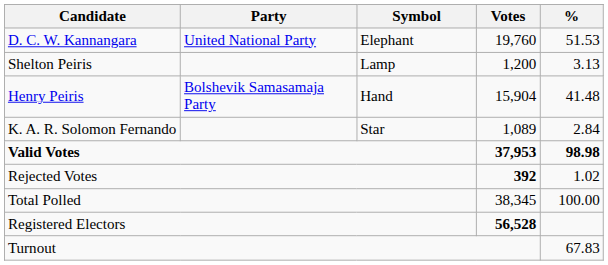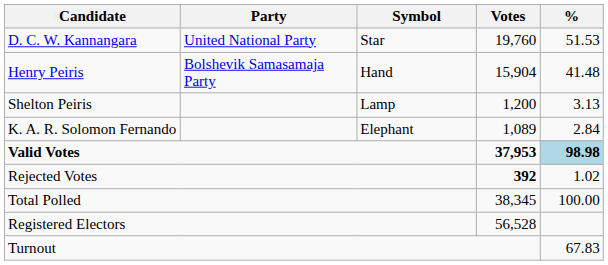 <table class="wikitable" border="1" style="text-align:right;">
 <tr>
 <th align=left width="180">Candidate</th>
 <th align=left width="180">Party</th>
 <th align=left width="120">Symbol</th>
 <th align=left width="60">Votes</th>
 <th align=left width="60">%</th>
 </tr>
 <tr>
 <td align=left><a href='#'>D. C. W. Kannangara</a></td>
 <td align=left><a href='#'>United National Party</a></td>
-<td align=left>Elephant</td>
+<td align=left>Star</td>
 <td align=right>19,760</td>
 <td align=right>51.53</td>
+</tr>
+<tr>
+<td align=left><a href='#'>Henry Peiris</a></td>
+<td align=left><a href='#'>Bolshevik Samasamaja Party</a></td>
+<td align=left>Hand</td>
+<td align=right>15,904</td>
+<td align=right>41.48</td>
 </tr>
 <tr>
 <td align=left>Shelton Peiris</td>
 <td></td>
 <td align=left>Lamp</td>
 <td align=right>1,200</td>
 <td align=right>3.13</td>
 </tr>
 <tr>
-<td align=left><a href='#'>Henry Peiris</a></td>
-<td align=left><a href='#'>Bolshevik Samasamaja Party</a></td>
-<td align=left>Hand</td>
-<td align=right>15,904</td>
-<td align=right>41.48</td>
-</tr>
-<tr>
 <td align=left>K. A. R. Solomon Fernando</td>
 <td></td>
-<td align=left>Star</td>
+<td align=left>Elephant</td>
 <td align=right>1,089</td>
 <td align=right>2.84</td>
 </tr>
 <tr>
 <td align=left colspan=3><strong>Valid Votes</strong></td>
 <td align=right><strong>37,953</strong></td>
-<td align=right><strong>98.98</strong></td>
+<td align=right style="background: lightblue;"><strong>98.98</strong></td>
 </tr>
 <tr>
 <td align=left colspan=3>Rejected Votes</td>
 <td align=right><strong>392</strong></td>
 <td align=right>1.02</td>
 </tr>
 <tr>
 <td align=left colspan=3>Total Polled</td>
 <td align=right>38,345</td>
 <td align=right>100.00</td>
 </tr>
 <tr>
 <td align=left colspan=3>Registered Electors</td>
-<td align=right><strong>56,528</strong></td>
+<td align=right>56,528</td>
 <td></td>
 </tr>
 <tr>
 <td align=left colspan=4>Turnout</td>
 <td align=right>67.83</td>
 </tr>
 </table>
